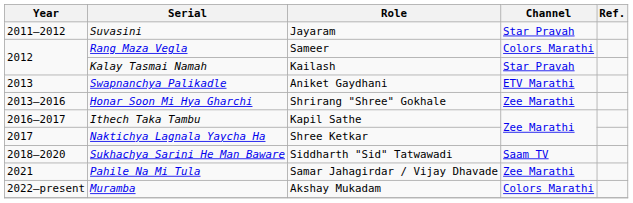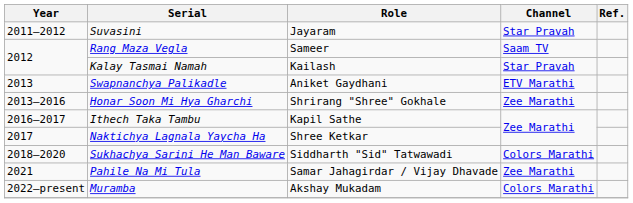 <table class = "wikitable sortable">
 <tr>
 <th>Year</th>
 <th>Serial</th>
 <th>Role</th>
 <th>Channel</th>
 <th>Ref.</th>
 </tr>
 <tr>
 <td>2011–2012</td>
 <td><em>Suvasini</em></td>
 <td>Jayaram</td>
 <td><a href='#'>Star Pravah</a></td>
 <td></td>
 </tr>
 <tr>
 <td rowspan = "2">2012</td>
 <td><em><a href='#'>Rang Maza Vegla</a></em></td>
 <td>Sameer</td>
-<td><a href='#'>Colors Marathi</a></td>
+<td><a href='#'>Saam TV</a></td>
 <td></td>
 </tr>
 <tr>
 <td><em>Kalay Tasmai Namah</em></td>
 <td>Kailash</td>
 <td><a href='#'>Star Pravah</a></td>
 <td></td>
 </tr>
 <tr>
 <td>2013</td>
 <td><em><a href='#'>Swapnanchya Palikadle</a></em></td>
 <td>Aniket Gaydhani</td>
 <td><a href='#'>ETV Marathi</a></td>
 <td></td>
 </tr>
 <tr>
 <td>2013–2016</td>
 <td><em><a href='#'>Honar Soon Mi Hya Gharchi</a></em></td>
 <td>Shrirang "Shree" Gokhale</td>
 <td><a href='#'>Zee Marathi</a></td>
 <td></td>
 </tr>
 <tr>
 <td>2016–2017</td>
 <td><em>Ithech Taka Tambu</em></td>
 <td>Kapil Sathe</td>
 <td rowspan = "2"><a href='#'>Zee Marathi</a></td>
 <td></td>
 </tr>
 <tr>
 <td>2017</td>
 <td><em><a href='#'>Naktichya Lagnala Yaycha Ha</a></em></td>
 <td>Shree Ketkar</td>
 <td></td>
 </tr>
 <tr>
 <td>2018–2020</td>
 <td><em><a href='#'>Sukhachya Sarini He Man Baware</a></em></td>
 <td>Siddharth "Sid" Tatwawadi</td>
-<td><a href='#'>Saam TV</a></td>
+<td><a href='#'>Colors Marathi</a></td>
 <td></td>
 </tr>
 <tr>
 <td>2021</td>
 <td><em><a href='#'>Pahile Na Mi Tula</a></em></td>
 <td>Samar Jahagirdar / Vijay Dhavade</td>
 <td><a href='#'>Zee Marathi</a></td>
 <td></td>
 </tr>
 <tr>
 <td>2022–present</td>
 <td><em><a href='#'>Muramba</a></em></td>
 <td>Akshay Mukadam</td>
 <td><a href='#'>Colors Marathi</a></td>
 <td></td>
 </tr>
 <tr>
 </tr>
 </table>
